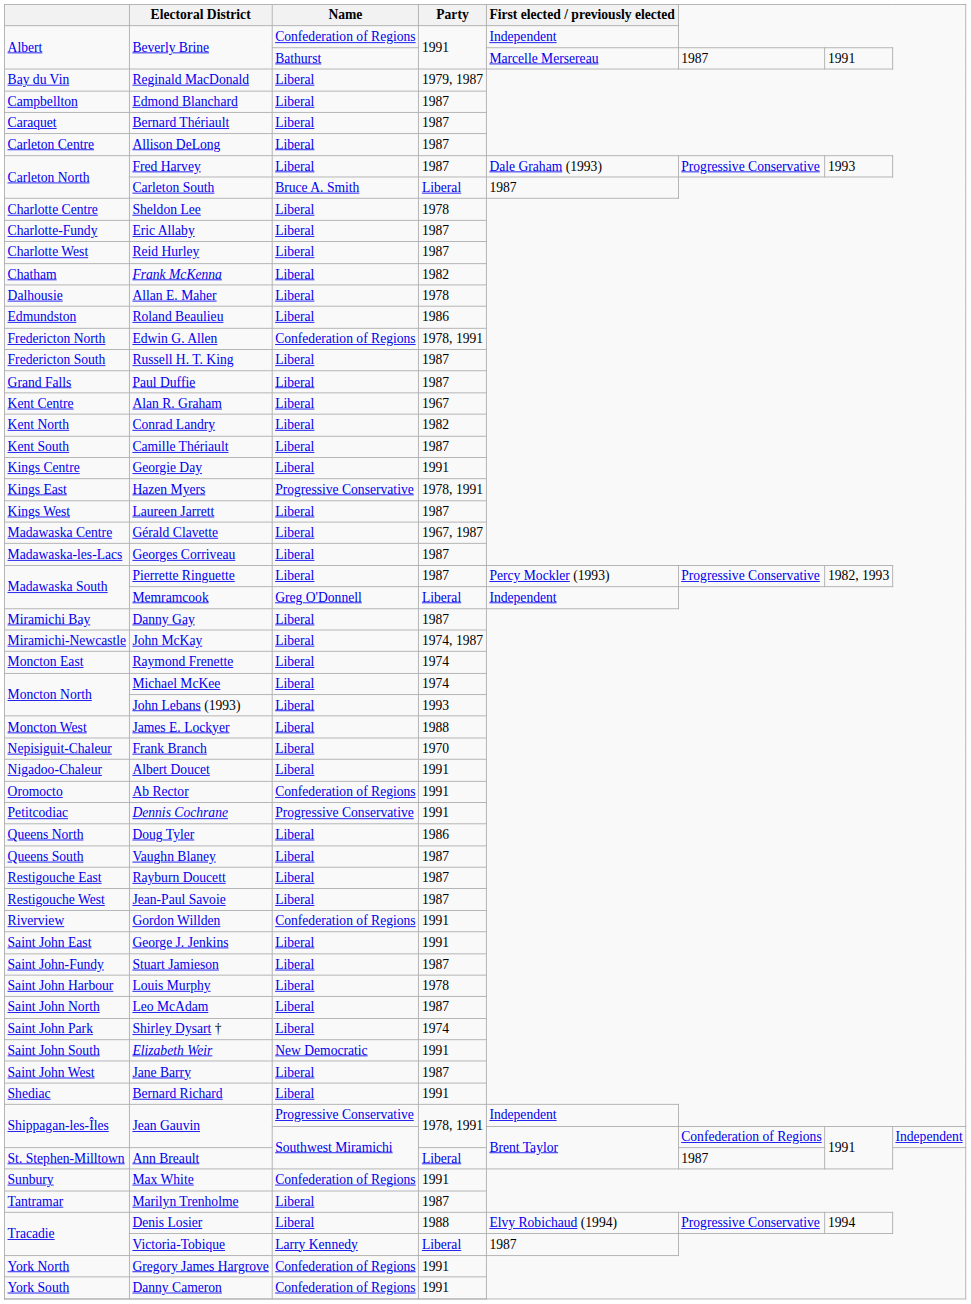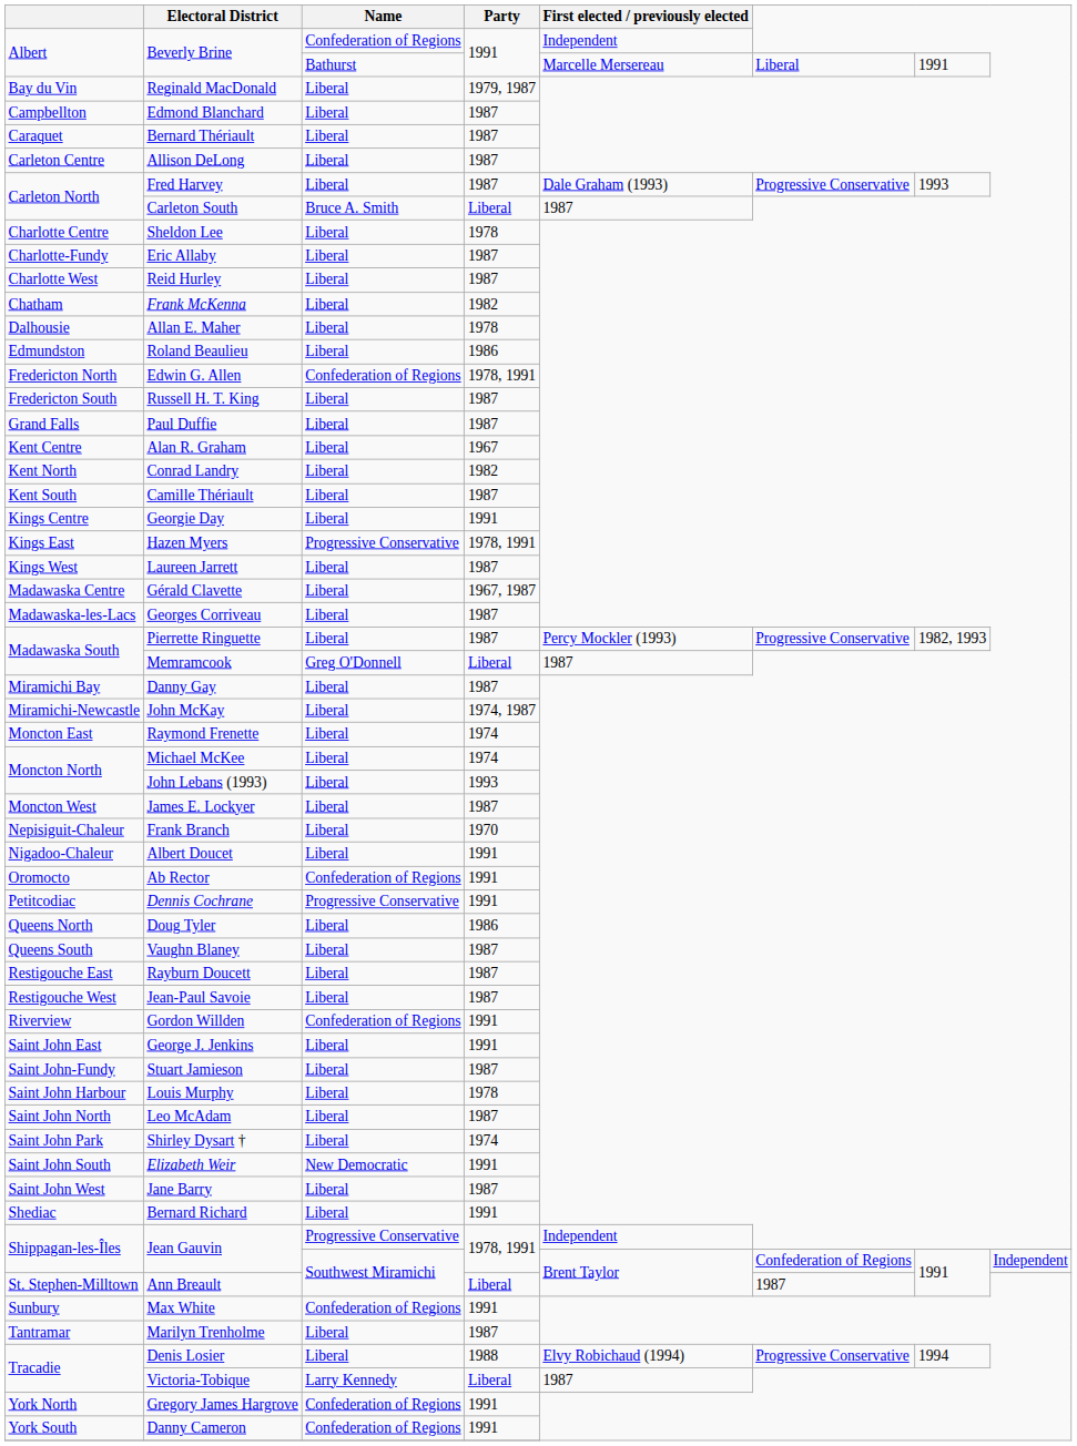 <table class="wikitable sortable">
 <tr>
 <th></th>
 <th>Electoral District</th>
 <th>Name</th>
 <th>Party</th>
 <th>First elected / previously elected</th>
 </tr>
 <tr>
 <td rowspan="2"><a href='#'>Albert</a></td>
 <td rowspan="2"><a href='#'>Beverly Brine</a></td>
 <td><a href='#'>Confederation of Regions</a></td>
 <td rowspan="2">1991<br></td>
 <td><a href='#'>Independent</a></td>
 </tr>
 <tr>
 <td><a href='#'>Bathurst</a></td>
 <td><a href='#'>Marcelle Mersereau</a></td>
-<td>1987</td>
+<td><a href='#'>Liberal</a></td>
 <td>1991</td>
 </tr>
 <tr>
 <td><a href='#'>Bay du Vin</a></td>
 <td><a href='#'>Reginald MacDonald</a></td>
 <td><a href='#'>Liberal</a></td>
 <td>1979, 1987</td>
 </tr>
 <tr>
 <td><a href='#'>Campbellton</a></td>
 <td><a href='#'>Edmond Blanchard</a></td>
 <td><a href='#'>Liberal</a></td>
 <td>1987</td>
 </tr>
 <tr>
 <td><a href='#'>Caraquet</a></td>
 <td><a href='#'>Bernard Thériault</a></td>
 <td><a href='#'>Liberal</a></td>
 <td>1987</td>
 </tr>
 <tr>
 <td><a href='#'>Carleton Centre</a></td>
 <td><a href='#'>Allison DeLong</a></td>
 <td><a href='#'>Liberal</a></td>
 <td>1987</td>
 </tr>
 <tr>
 <td rowspan="2"><a href='#'>Carleton North</a></td>
 <td><a href='#'>Fred Harvey</a></td>
 <td><a href='#'>Liberal</a></td>
 <td>1987<br></td>
 <td><a href='#'>Dale Graham</a> (1993)</td>
 <td><a href='#'>Progressive Conservative</a></td>
 <td>1993</td>
 </tr>
 <tr>
 <td><a href='#'>Carleton South</a></td>
 <td><a href='#'>Bruce A. Smith</a></td>
 <td><a href='#'>Liberal</a></td>
 <td>1987</td>
 </tr>
 <tr>
 <td><a href='#'>Charlotte Centre</a></td>
 <td><a href='#'>Sheldon Lee</a></td>
 <td><a href='#'>Liberal</a></td>
 <td>1978</td>
 </tr>
 <tr>
 <td><a href='#'>Charlotte-Fundy</a></td>
 <td><a href='#'>Eric Allaby</a></td>
 <td><a href='#'>Liberal</a></td>
 <td>1987</td>
 </tr>
 <tr>
 <td><a href='#'>Charlotte West</a></td>
 <td><a href='#'>Reid Hurley</a></td>
 <td><a href='#'>Liberal</a></td>
 <td>1987</td>
 </tr>
 <tr>
 <td><a href='#'>Chatham</a></td>
 <td><em><a href='#'>Frank McKenna</a></em></td>
 <td><a href='#'>Liberal</a></td>
 <td>1982</td>
 </tr>
 <tr>
 <td><a href='#'>Dalhousie</a></td>
 <td><a href='#'>Allan E. Maher</a></td>
 <td><a href='#'>Liberal</a></td>
 <td>1978</td>
 </tr>
 <tr>
 <td><a href='#'>Edmundston</a></td>
 <td><a href='#'>Roland Beaulieu</a></td>
 <td><a href='#'>Liberal</a></td>
 <td>1986</td>
 </tr>
 <tr>
 <td><a href='#'>Fredericton North</a></td>
 <td><a href='#'>Edwin G. Allen</a></td>
 <td><a href='#'>Confederation of Regions</a></td>
 <td>1978, 1991</td>
 </tr>
 <tr>
 <td><a href='#'>Fredericton South</a></td>
 <td><a href='#'>Russell H. T. King</a></td>
 <td><a href='#'>Liberal</a></td>
 <td>1987</td>
 </tr>
 <tr>
 <td><a href='#'>Grand Falls</a></td>
 <td><a href='#'>Paul Duffie</a></td>
 <td><a href='#'>Liberal</a></td>
 <td>1987</td>
 </tr>
 <tr>
 <td><a href='#'>Kent Centre</a></td>
 <td><a href='#'>Alan R. Graham</a></td>
 <td><a href='#'>Liberal</a></td>
 <td>1967</td>
 </tr>
 <tr>
 <td><a href='#'>Kent North</a></td>
 <td><a href='#'>Conrad Landry</a></td>
 <td><a href='#'>Liberal</a></td>
 <td>1982</td>
 </tr>
 <tr>
 <td><a href='#'>Kent South</a></td>
 <td><a href='#'>Camille Thériault</a></td>
 <td><a href='#'>Liberal</a></td>
 <td>1987</td>
 </tr>
 <tr>
 <td><a href='#'>Kings Centre</a></td>
 <td><a href='#'>Georgie Day</a></td>
 <td><a href='#'>Liberal</a></td>
 <td>1991</td>
 </tr>
 <tr>
 <td><a href='#'>Kings East</a></td>
 <td><a href='#'>Hazen Myers</a></td>
 <td><a href='#'>Progressive Conservative</a></td>
 <td>1978, 1991</td>
 </tr>
 <tr>
 <td><a href='#'>Kings West</a></td>
 <td><a href='#'>Laureen Jarrett</a></td>
 <td><a href='#'>Liberal</a></td>
 <td>1987</td>
 </tr>
 <tr>
 <td><a href='#'>Madawaska Centre</a></td>
 <td><a href='#'>Gérald Clavette</a></td>
 <td><a href='#'>Liberal</a></td>
 <td>1967, 1987</td>
 </tr>
 <tr>
 <td><a href='#'>Madawaska-les-Lacs</a></td>
 <td><a href='#'>Georges Corriveau</a></td>
 <td><a href='#'>Liberal</a></td>
 <td>1987</td>
 </tr>
 <tr>
 <td rowspan="2"><a href='#'>Madawaska South</a></td>
 <td><a href='#'>Pierrette Ringuette</a></td>
 <td><a href='#'>Liberal</a></td>
 <td>1987<br></td>
 <td><a href='#'>Percy Mockler</a> (1993)</td>
 <td><a href='#'>Progressive Conservative</a></td>
 <td>1982, 1993</td>
 </tr>
 <tr>
 <td><a href='#'>Memramcook</a></td>
 <td><a href='#'>Greg O'Donnell</a></td>
 <td><a href='#'>Liberal</a></td>
-<td><a href='#'>Independent</a></td>
+<td>1987</td>
 </tr>
 <tr>
 <td><a href='#'>Miramichi Bay</a></td>
 <td><a href='#'>Danny Gay</a></td>
 <td><a href='#'>Liberal</a></td>
 <td>1987</td>
 </tr>
 <tr>
 <td><a href='#'>Miramichi-Newcastle</a></td>
 <td><a href='#'>John McKay</a></td>
 <td><a href='#'>Liberal</a></td>
 <td>1974, 1987</td>
 </tr>
 <tr>
 <td><a href='#'>Moncton East</a></td>
 <td><a href='#'>Raymond Frenette</a></td>
 <td><a href='#'>Liberal</a></td>
 <td>1974</td>
 </tr>
 <tr>
 <td rowspan="2"><a href='#'>Moncton North</a></td>
 <td><a href='#'>Michael McKee</a></td>
 <td><a href='#'>Liberal</a></td>
 <td>1974</td>
 </tr>
 <tr>
 <td><a href='#'>John Lebans</a> (1993)</td>
 <td><a href='#'>Liberal</a></td>
 <td>1993</td>
 </tr>
 <tr>
 <td><a href='#'>Moncton West</a></td>
 <td><a href='#'>James E. Lockyer</a></td>
 <td><a href='#'>Liberal</a></td>
-<td>1988</td>
+<td>1987</td>
 </tr>
 <tr>
 <td><a href='#'>Nepisiguit-Chaleur</a></td>
 <td><a href='#'>Frank Branch</a></td>
 <td><a href='#'>Liberal</a></td>
 <td>1970</td>
 </tr>
 <tr>
 <td><a href='#'>Nigadoo-Chaleur</a></td>
 <td><a href='#'>Albert Doucet</a></td>
 <td><a href='#'>Liberal</a></td>
 <td>1991</td>
 </tr>
 <tr>
 <td><a href='#'>Oromocto</a></td>
 <td><a href='#'>Ab Rector</a></td>
 <td><a href='#'>Confederation of Regions</a></td>
 <td>1991</td>
 </tr>
 <tr>
 <td><a href='#'>Petitcodiac</a></td>
 <td><em><a href='#'>Dennis Cochrane</a></em></td>
 <td><a href='#'>Progressive Conservative</a></td>
 <td>1991</td>
 </tr>
 <tr>
 <td><a href='#'>Queens North</a></td>
 <td><a href='#'>Doug Tyler</a></td>
 <td><a href='#'>Liberal</a></td>
 <td>1986</td>
 </tr>
 <tr>
 <td><a href='#'>Queens South</a></td>
 <td><a href='#'>Vaughn Blaney</a></td>
 <td><a href='#'>Liberal</a></td>
 <td>1987</td>
 </tr>
 <tr>
 <td><a href='#'>Restigouche East</a></td>
 <td><a href='#'>Rayburn Doucett</a></td>
 <td><a href='#'>Liberal</a></td>
 <td>1987</td>
 </tr>
 <tr>
 <td><a href='#'>Restigouche West</a></td>
 <td><a href='#'>Jean-Paul Savoie</a></td>
 <td><a href='#'>Liberal</a></td>
 <td>1987</td>
 </tr>
 <tr>
 <td><a href='#'>Riverview</a></td>
 <td><a href='#'>Gordon Willden</a></td>
 <td><a href='#'>Confederation of Regions</a></td>
 <td>1991</td>
 </tr>
 <tr>
 <td><a href='#'>Saint John East</a></td>
 <td><a href='#'>George J. Jenkins</a></td>
 <td><a href='#'>Liberal</a></td>
 <td>1991</td>
 </tr>
 <tr>
 <td><a href='#'>Saint John-Fundy</a></td>
 <td><a href='#'>Stuart Jamieson</a></td>
 <td><a href='#'>Liberal</a></td>
 <td>1987</td>
 </tr>
 <tr>
 <td><a href='#'>Saint John Harbour</a></td>
 <td><a href='#'>Louis Murphy</a></td>
 <td><a href='#'>Liberal</a></td>
 <td>1978</td>
 </tr>
 <tr>
 <td><a href='#'>Saint John North</a></td>
 <td><a href='#'>Leo McAdam</a></td>
 <td><a href='#'>Liberal</a></td>
 <td>1987</td>
 </tr>
 <tr>
 <td><a href='#'>Saint John Park</a></td>
 <td><a href='#'>Shirley Dysart</a> †</td>
 <td><a href='#'>Liberal</a></td>
 <td>1974</td>
 </tr>
 <tr>
 <td><a href='#'>Saint John South</a></td>
 <td><em><a href='#'>Elizabeth Weir</a></em></td>
 <td><a href='#'>New Democratic</a></td>
 <td>1991</td>
 </tr>
 <tr>
 <td><a href='#'>Saint John West</a></td>
 <td><a href='#'>Jane Barry</a></td>
 <td><a href='#'>Liberal</a></td>
 <td>1987</td>
 </tr>
 <tr>
 <td><a href='#'>Shediac</a></td>
 <td><a href='#'>Bernard Richard</a></td>
 <td><a href='#'>Liberal</a></td>
 <td>1991</td>
 </tr>
 <tr>
 <td rowspan="2"><a href='#'>Shippagan-les-Îles</a></td>
 <td rowspan="2"><a href='#'>Jean Gauvin</a></td>
 <td><a href='#'>Progressive Conservative</a></td>
 <td rowspan="2">1978, 1991<br></td>
 <td><a href='#'>Independent</a></td>
 </tr>
 <tr>
 <td rowspan="2"><a href='#'>Southwest Miramichi</a></td>
 <td rowspan="2"><a href='#'>Brent Taylor</a></td>
 <td><a href='#'>Confederation of Regions</a></td>
 <td rowspan="2">1991<br></td>
 <td><a href='#'>Independent</a></td>
 </tr>
 <tr>
 <td><a href='#'>St. Stephen-Milltown</a></td>
 <td><a href='#'>Ann Breault</a></td>
 <td><a href='#'>Liberal</a></td>
 <td>1987</td>
 </tr>
 <tr>
 <td><a href='#'>Sunbury</a></td>
 <td><a href='#'>Max White</a></td>
 <td><a href='#'>Confederation of Regions</a></td>
 <td>1991</td>
 </tr>
 <tr>
 <td><a href='#'>Tantramar</a></td>
 <td><a href='#'>Marilyn Trenholme</a></td>
 <td><a href='#'>Liberal</a></td>
 <td>1987</td>
 </tr>
 <tr>
 <td rowspan="2"><a href='#'>Tracadie</a></td>
 <td><a href='#'>Denis Losier</a></td>
 <td><a href='#'>Liberal</a></td>
 <td>1988<br></td>
 <td><a href='#'>Elvy Robichaud</a> (1994)</td>
 <td><a href='#'>Progressive Conservative</a></td>
 <td>1994</td>
 </tr>
 <tr>
 <td><a href='#'>Victoria-Tobique</a></td>
 <td><a href='#'>Larry Kennedy</a></td>
 <td><a href='#'>Liberal</a></td>
 <td>1987</td>
 </tr>
 <tr>
 <td><a href='#'>York North</a></td>
 <td><a href='#'>Gregory James Hargrove</a></td>
 <td><a href='#'>Confederation of Regions</a></td>
 <td>1991</td>
 </tr>
 <tr>
 <td><a href='#'>York South</a></td>
 <td><a href='#'>Danny Cameron</a></td>
 <td><a href='#'>Confederation of Regions</a></td>
 <td>1991</td>
 </tr>
 <tr>
 </tr>
 </table>
